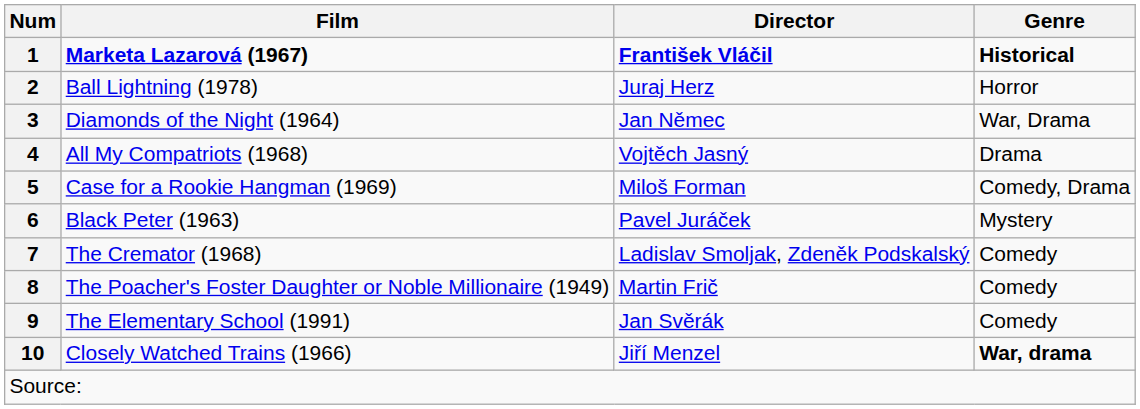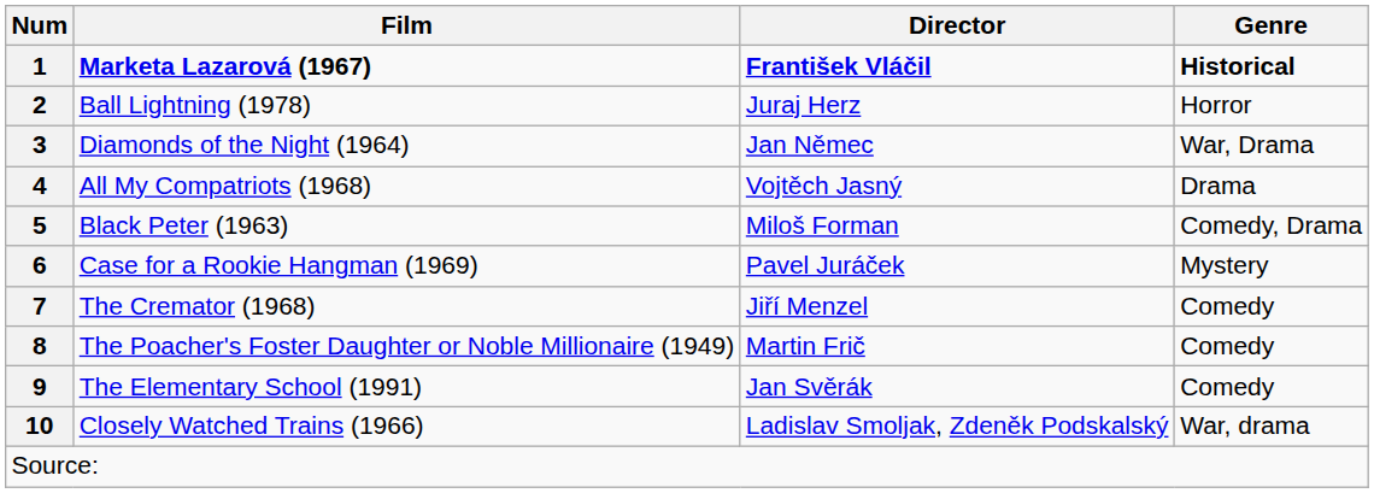 <table class="wikitable">
 <tr>
 <th>Num</th>
 <th>Film</th>
 <th>Director</th>
 <th>Genre</th>
 </tr>
 <tr>
 <th><strong>1</strong></th>
 <td><strong><a href='#'>Marketa Lazarová</a> (1967)</strong></td>
 <td><strong><a href='#'>František Vláčil</a></strong></td>
 <td><strong>Historical</strong></td>
 </tr>
 <tr>
 <th>2</th>
 <td><a href='#'>Ball Lightning</a> (1978)</td>
 <td><a href='#'>Juraj Herz</a></td>
 <td>Horror</td>
 </tr>
 <tr>
 <th>3</th>
 <td><a href='#'>Diamonds of the Night</a> (1964)</td>
 <td><a href='#'>Jan Němec</a></td>
 <td>War, Drama</td>
 </tr>
 <tr>
 <th>4</th>
 <td><a href='#'>All My Compatriots</a> (1968)</td>
 <td><a href='#'>Vojtěch Jasný</a></td>
 <td>Drama</td>
 </tr>
 <tr>
 <th>5</th>
-<td><a href='#'>Case for a Rookie Hangman</a> (1969)</td>
+<td><a href='#'>Black Peter</a> (1963)</td>
 <td><a href='#'>Miloš Forman</a></td>
 <td>Comedy, Drama</td>
 </tr>
 <tr>
 <th>6</th>
-<td><a href='#'>Black Peter</a> (1963)</td>
+<td><a href='#'>Case for a Rookie Hangman</a> (1969)</td>
 <td><a href='#'>Pavel Juráček</a></td>
 <td>Mystery</td>
 </tr>
 <tr>
 <th>7</th>
 <td><a href='#'>The Cremator</a> (1968)</td>
-<td><a href='#'>Ladislav Smoljak</a>, <a href='#'>Zdeněk Podskalský</a></td>
+<td><a href='#'>Jiří Menzel</a></td>
 <td>Comedy</td>
 </tr>
 <tr>
 <th>8</th>
 <td><a href='#'>The Poacher's Foster Daughter or Noble Millionaire</a> (1949)</td>
 <td><a href='#'>Martin Frič</a></td>
 <td>Comedy</td>
 </tr>
 <tr>
 <th>9</th>
 <td><a href='#'>The Elementary School</a> (1991)</td>
 <td><a href='#'>Jan Svěrák</a></td>
 <td>Comedy</td>
 </tr>
 <tr>
 <th>10</th>
 <td><a href='#'>Closely Watched Trains</a> (1966)</td>
-<td><a href='#'>Jiří Menzel</a></td>
-<td><strong>War, drama</strong></td>
+<td><a href='#'>Ladislav Smoljak</a>, <a href='#'>Zdeněk Podskalský</a></td>
+<td>War, drama</td>
 </tr>
 <tr>
 <td colspan="4">Source:</td>
 </tr>
 </table>
